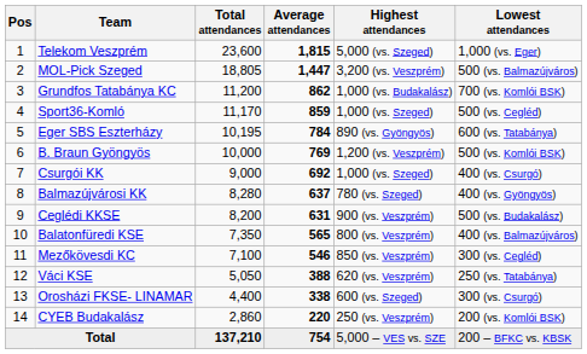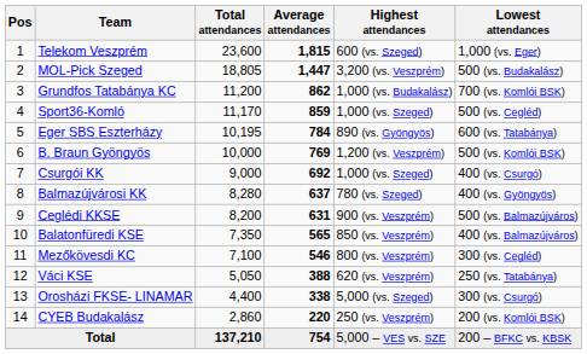 <table class="wikitable" style="text-align:right">
 <tr>
 <th>Pos</th>
 <th>Team</th>
 <th>Total<br><small>attendances</small></th>
 <th>Average<br><small>attendances</small></th>
 <th>Highest<br><small>attendances</small></th>
 <th>Lowest<br><small>attendances</small></th>
 </tr>
 <tr>
 <td align="center">1</td>
 <td align="left"><a href='#'>Telekom Veszprém</a></td>
 <td> 23,600</td>
 <td><strong>1,815</strong></td>
-<td align="left">5,000 <small>(vs. <a href='#'>Szeged</a>)</small></td>
+<td align="left">600 <small>(vs. <a href='#'>Szeged</a>)</small></td>
 <td align="left">1,000 <small>(vs. <a href='#'>Eger</a>)</small></td>
 </tr>
 <tr>
 <td align="center">2</td>
 <td align="left"><a href='#'>MOL-Pick Szeged</a></td>
 <td> 18,805</td>
 <td><strong>1,447</strong></td>
 <td align="left">3,200 <small>(vs. <a href='#'>Veszprém</a>)</small></td>
-<td align="left">500 <small>(vs. <a href='#'>Balmazújváros</a>)</small></td>
+<td align="left">500 <small>(vs. <a href='#'>Budakalász</a>)</small></td>
 </tr>
 <tr>
 <td align="center">3</td>
 <td align="left"><a href='#'>Grundfos Tatabánya KC</a></td>
 <td> 11,200</td>
 <td><strong>862</strong></td>
 <td align="left">1,000 <small>(vs. <a href='#'>Budakalász</a>)</small></td>
 <td align="left">700 <small>(vs. <a href='#'>Komlói BSK</a>)</small></td>
 </tr>
 <tr>
 <td align="center">4</td>
 <td align="left"><a href='#'>Sport36-Komló</a></td>
 <td> 11,170</td>
 <td><strong>859</strong></td>
 <td align="left">1,000 <small>(vs. <a href='#'>Szeged</a>)</small></td>
 <td align="left">500 <small>(vs. <a href='#'>Cegléd</a>)</small></td>
 </tr>
 <tr>
 <td align="center">5</td>
 <td align="left"><a href='#'>Eger SBS Eszterházy</a></td>
 <td> 10,195</td>
 <td><strong>784</strong></td>
 <td align="left">890 <small>(vs. <a href='#'>Gyöngyös</a>)</small></td>
 <td align="left">600 <small>(vs. <a href='#'>Tatabánya</a>)</small></td>
 </tr>
 <tr>
 <td align="center">6</td>
 <td align="left"><a href='#'>B. Braun Gyöngyös</a></td>
 <td> 10,000</td>
 <td><strong>769</strong></td>
 <td align="left">1,200 <small>(vs. <a href='#'>Veszprém</a>)</small></td>
 <td align="left">500 <small>(vs. <a href='#'>Komlói BSK</a>)</small></td>
 </tr>
 <tr>
 <td align="center">7</td>
 <td align="left"><a href='#'>Csurgói KK</a></td>
 <td> 9,000</td>
 <td><strong>692</strong></td>
 <td align="left">1,000 <small>(vs. <a href='#'>Szeged</a>)</small></td>
 <td align="left">400 <small>(vs. <a href='#'>Csurgó</a>)</small></td>
 </tr>
 <tr>
 <td align="center">8</td>
 <td align="left"><a href='#'>Balmazújvárosi KK</a></td>
 <td> 8,280</td>
 <td><strong>637</strong></td>
 <td align="left">780 <small>(vs. <a href='#'>Szeged</a>)</small></td>
 <td align="left">400 <small>(vs. <a href='#'>Gyöngyös</a>)</small></td>
 </tr>
 <tr>
 <td align="center">9</td>
 <td align="left"><a href='#'>Ceglédi KKSE</a></td>
 <td> 8,200</td>
 <td><strong>631</strong></td>
 <td align="left">900 <small>(vs. <a href='#'>Veszprém</a>)</small></td>
-<td align="left">500 <small>(vs. <a href='#'>Budakalász</a>)</small></td>
+<td align="left">500 <small>(vs. <a href='#'>Balmazújváros</a>)</small></td>
 </tr>
 <tr>
 <td align="center">10</td>
 <td align="left"><a href='#'>Balatonfüredi KSE</a></td>
 <td> 7,350</td>
 <td><strong>565</strong></td>
-<td align="left">800 <small>(vs. <a href='#'>Veszprém</a>)</small></td>
+<td align="left">850 <small>(vs. <a href='#'>Veszprém</a>)</small></td>
 <td align="left">400 <small>(vs. <a href='#'>Balmazújváros</a>)</small></td>
 </tr>
 <tr>
 <td align="center">11</td>
 <td align="left"><a href='#'>Mezőkövesdi KC</a></td>
 <td> 7,100</td>
 <td><strong>546</strong></td>
-<td align="left">850 <small>(vs. <a href='#'>Veszprém</a>)</small></td>
+<td align="left">800 <small>(vs. <a href='#'>Veszprém</a>)</small></td>
 <td align="left">300 <small>(vs. <a href='#'>Cegléd</a>)</small></td>
 </tr>
 <tr>
 <td align="center">12</td>
 <td align="left"><a href='#'>Váci KSE</a></td>
 <td> 5,050</td>
 <td><strong>388</strong></td>
 <td align="left">620 <small>(vs. <a href='#'>Veszprém</a>)</small></td>
 <td align="left">250 <small>(vs. <a href='#'>Tatabánya</a>)</small></td>
 </tr>
 <tr>
 <td align="center">13</td>
 <td align="left"><a href='#'>Orosházi FKSE- LINAMAR</a></td>
 <td> 4,400</td>
 <td><strong>338</strong></td>
-<td align="left">600 <small>(vs. <a href='#'>Szeged</a>)</small></td>
+<td align="left">5,000 <small>(vs. <a href='#'>Szeged</a>)</small></td>
 <td align="left">300 <small>(vs. <a href='#'>Csurgó</a>)</small></td>
 </tr>
 <tr>
 <td align="center">14</td>
 <td align="left"><a href='#'>CYEB Budakalász</a></td>
 <td> 2,860</td>
 <td><strong>220</strong></td>
 <td align="left">250 <small>(vs. <a href='#'>Veszprém</a>)</small></td>
 <td align="left">200 <small>(vs. <a href='#'>Komlói BSK</a>)</small></td>
 </tr>
 <tr bgcolor=#eee>
 <td align=center colspan="2"><strong>Total</strong></td>
 <td> <strong>137,210</strong></td>
 <td><strong>754</strong></td>
 <td align="left">5,000 – <small><a href='#'>VES</a> vs. <a href='#'>SZE</a></small></td>
 <td align="left">200 – <small><a href='#'>BFKC</a> vs. <a href='#'>KBSK</a></small></td>
 </tr>
 </table>
